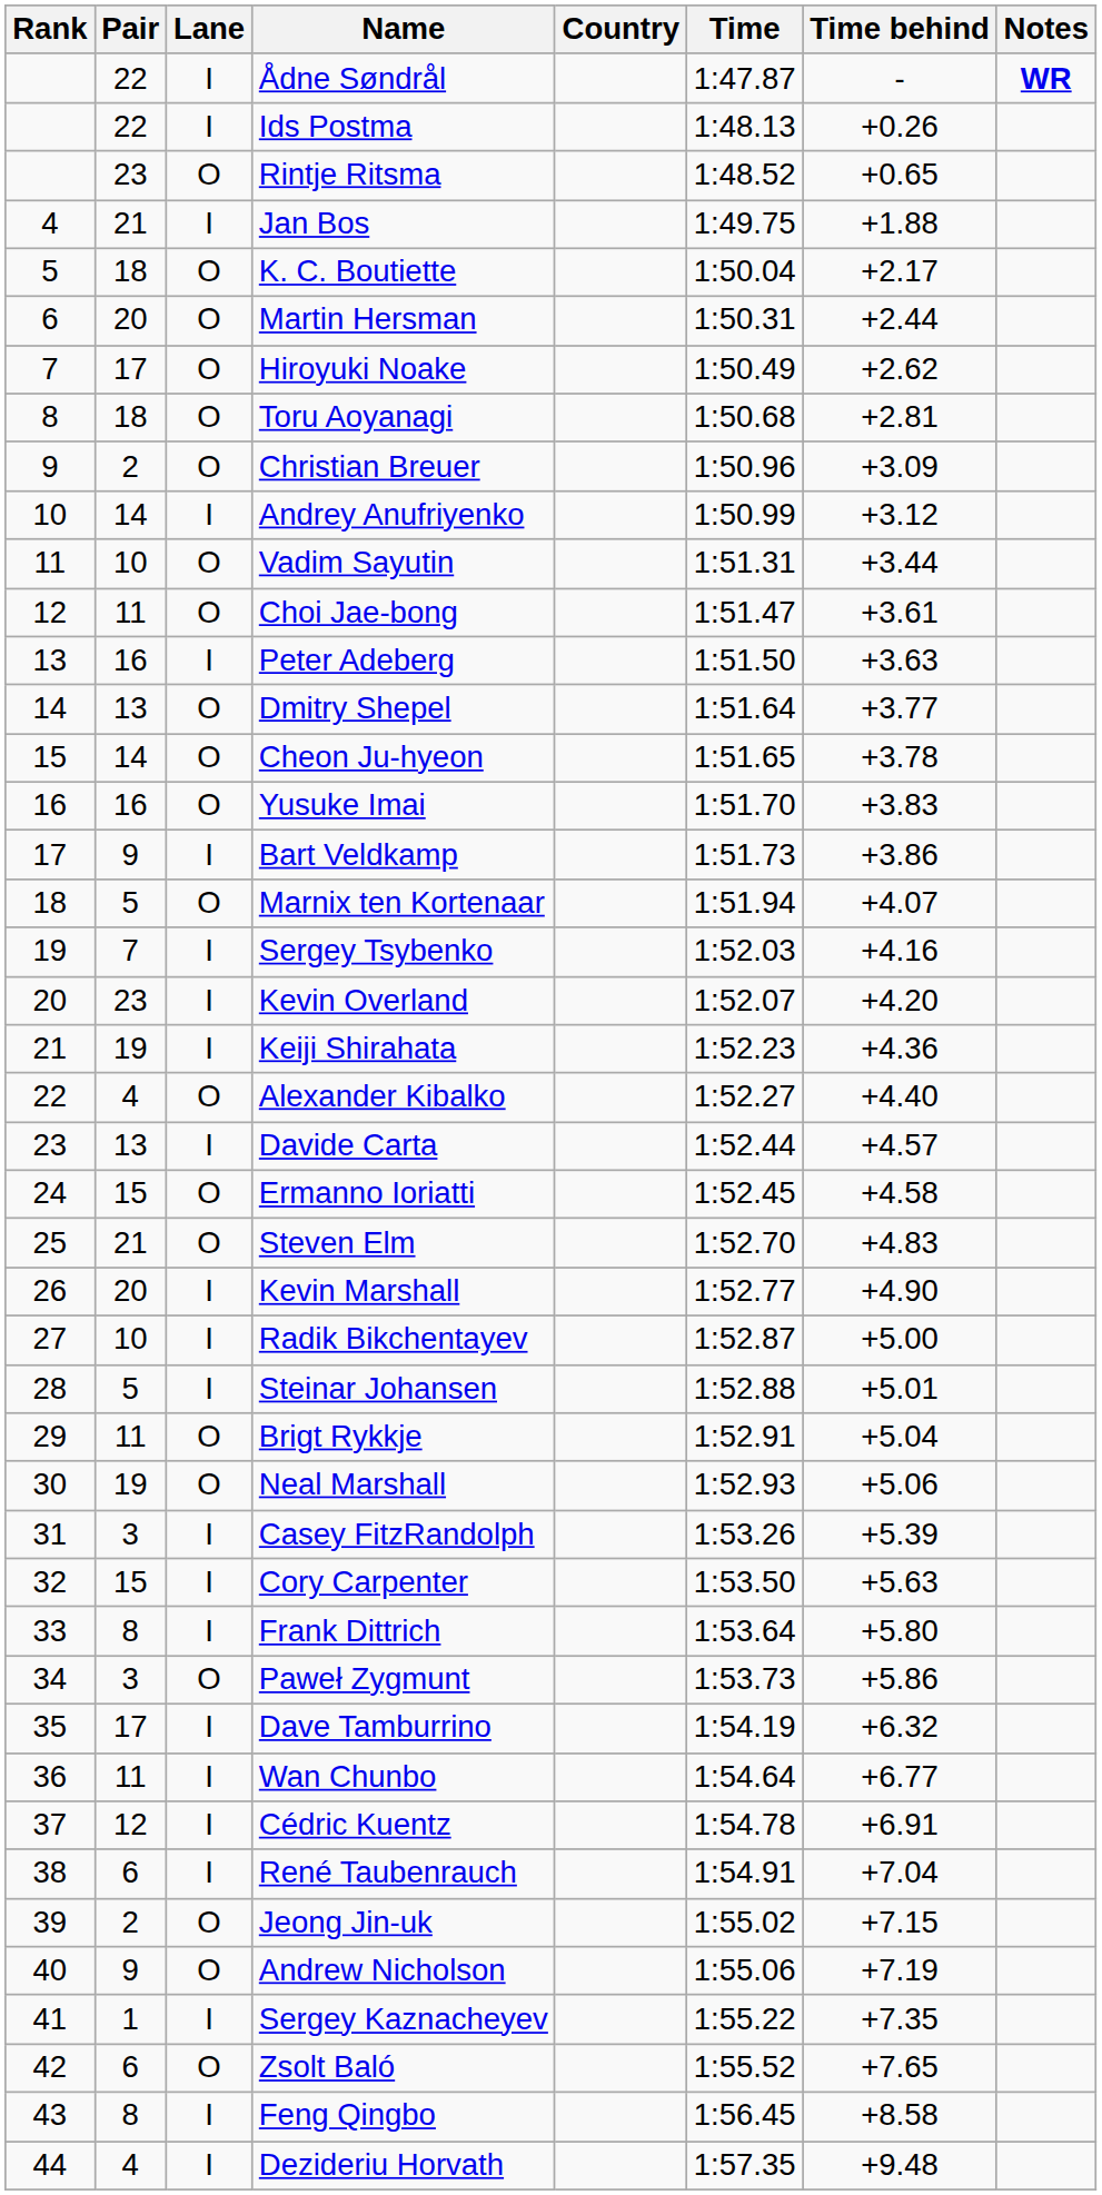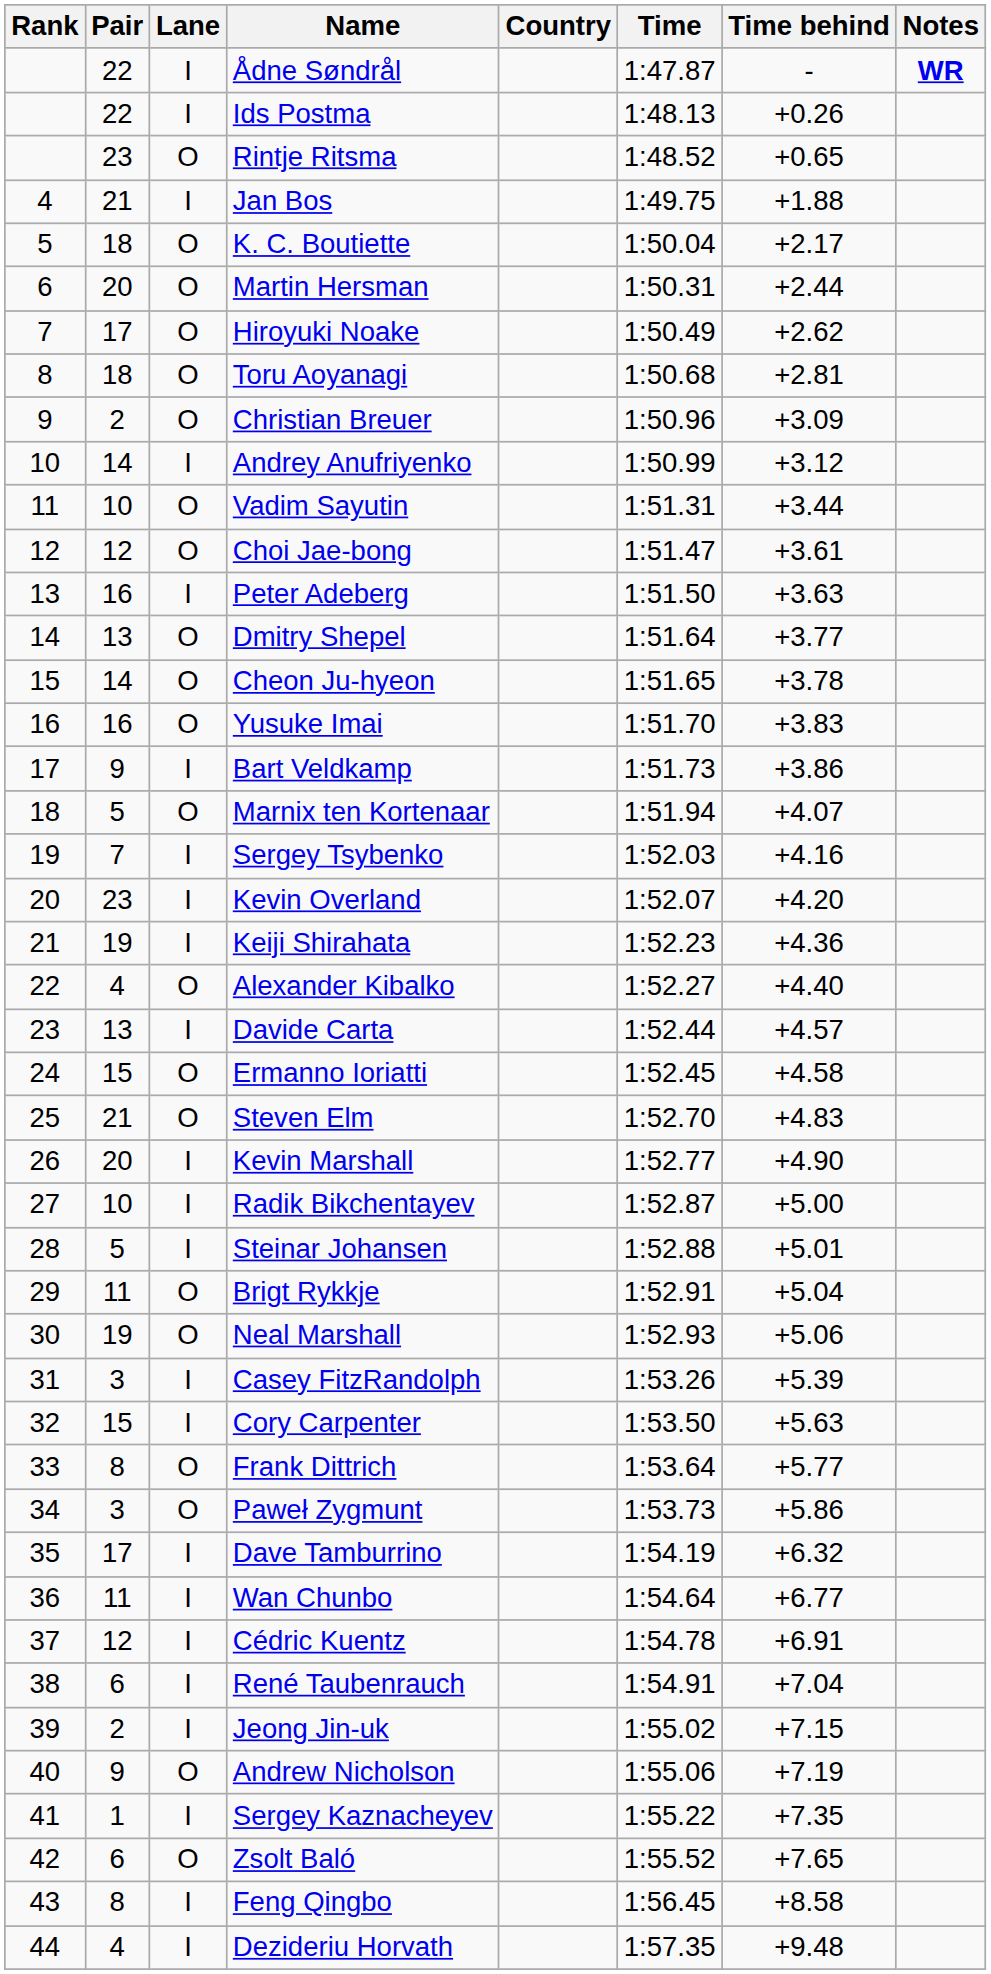 <table class="wikitable sortable" style="text-align:center">
 <tr>
 <th>Rank</th>
 <th>Pair</th>
 <th>Lane</th>
 <th>Name</th>
 <th>Country</th>
 <th>Time</th>
 <th>Time behind</th>
 <th>Notes</th>
 </tr>
 <tr>
 <td></td>
 <td>22</td>
 <td>I</td>
 <td align=left><a href='#'>Ådne Søndrål</a></td>
 <td align=left></td>
 <td>1:47.87</td>
 <td>-</td>
 <td><strong><a href='#'>WR</a></strong></td>
 </tr>
 <tr>
 <td></td>
 <td>22</td>
 <td>I</td>
 <td align=left><a href='#'>Ids Postma</a></td>
 <td align=left></td>
 <td>1:48.13</td>
 <td>+0.26</td>
 <td></td>
 </tr>
 <tr>
 <td></td>
 <td>23</td>
 <td>O</td>
 <td align=left><a href='#'>Rintje Ritsma</a></td>
 <td align=left></td>
 <td>1:48.52</td>
 <td>+0.65</td>
 <td></td>
 </tr>
 <tr>
 <td>4</td>
 <td>21</td>
 <td>I</td>
 <td align=left><a href='#'>Jan Bos</a></td>
 <td align=left></td>
 <td>1:49.75</td>
 <td>+1.88</td>
 <td></td>
 </tr>
 <tr>
 <td>5</td>
 <td>18</td>
 <td>O</td>
 <td align=left><a href='#'>K. C. Boutiette</a></td>
 <td align=left></td>
 <td>1:50.04</td>
 <td>+2.17</td>
 <td></td>
 </tr>
 <tr>
 <td>6</td>
 <td>20</td>
 <td>O</td>
 <td align=left><a href='#'>Martin Hersman</a></td>
 <td align=left></td>
 <td>1:50.31</td>
 <td>+2.44</td>
 <td></td>
 </tr>
 <tr>
 <td>7</td>
 <td>17</td>
 <td>O</td>
 <td align=left><a href='#'>Hiroyuki Noake</a></td>
 <td align=left></td>
 <td>1:50.49</td>
 <td>+2.62</td>
 <td></td>
 </tr>
 <tr>
 <td>8</td>
 <td>18</td>
 <td>O</td>
 <td align=left><a href='#'>Toru Aoyanagi</a></td>
 <td align=left></td>
 <td>1:50.68</td>
 <td>+2.81</td>
 <td></td>
 </tr>
 <tr>
 <td>9</td>
 <td>2</td>
 <td>O</td>
 <td align=left><a href='#'>Christian Breuer</a></td>
 <td align=left></td>
 <td>1:50.96</td>
 <td>+3.09</td>
 <td></td>
 </tr>
 <tr>
 <td>10</td>
 <td>14</td>
 <td>I</td>
 <td align=left><a href='#'>Andrey Anufriyenko</a></td>
 <td align=left></td>
 <td>1:50.99</td>
 <td>+3.12</td>
 <td></td>
 </tr>
 <tr>
 <td>11</td>
 <td>10</td>
 <td>O</td>
 <td align=left><a href='#'>Vadim Sayutin</a></td>
 <td align=left></td>
 <td>1:51.31</td>
 <td>+3.44</td>
 <td></td>
 </tr>
 <tr>
 <td>12</td>
-<td>11</td>
+<td>12</td>
 <td>O</td>
 <td align=left><a href='#'>Choi Jae-bong</a></td>
 <td align=left></td>
 <td>1:51.47</td>
 <td>+3.61</td>
 <td></td>
 </tr>
 <tr>
 <td>13</td>
 <td>16</td>
 <td>I</td>
 <td align=left><a href='#'>Peter Adeberg</a></td>
 <td align=left></td>
 <td>1:51.50</td>
 <td>+3.63</td>
 <td></td>
 </tr>
 <tr>
 <td>14</td>
 <td>13</td>
 <td>O</td>
 <td align=left><a href='#'>Dmitry Shepel</a></td>
 <td align=left></td>
 <td>1:51.64</td>
 <td>+3.77</td>
 <td></td>
 </tr>
 <tr>
 <td>15</td>
 <td>14</td>
 <td>O</td>
 <td align=left><a href='#'>Cheon Ju-hyeon</a></td>
 <td align=left></td>
 <td>1:51.65</td>
 <td>+3.78</td>
 <td></td>
 </tr>
 <tr>
 <td>16</td>
 <td>16</td>
 <td>O</td>
 <td align=left><a href='#'>Yusuke Imai</a></td>
 <td align=left></td>
 <td>1:51.70</td>
 <td>+3.83</td>
 <td></td>
 </tr>
 <tr>
 <td>17</td>
 <td>9</td>
 <td>I</td>
 <td align=left><a href='#'>Bart Veldkamp</a></td>
 <td align=left></td>
 <td>1:51.73</td>
 <td>+3.86</td>
 <td></td>
 </tr>
 <tr>
 <td>18</td>
 <td>5</td>
 <td>O</td>
 <td align=left><a href='#'>Marnix ten Kortenaar</a></td>
 <td align=left></td>
 <td>1:51.94</td>
 <td>+4.07</td>
 <td></td>
 </tr>
 <tr>
 <td>19</td>
 <td>7</td>
 <td>I</td>
 <td align=left><a href='#'>Sergey Tsybenko</a></td>
 <td align=left></td>
 <td>1:52.03</td>
 <td>+4.16</td>
 <td></td>
 </tr>
 <tr>
 <td>20</td>
 <td>23</td>
 <td>I</td>
 <td align=left><a href='#'>Kevin Overland</a></td>
 <td align=left></td>
 <td>1:52.07</td>
 <td>+4.20</td>
 <td></td>
 </tr>
 <tr>
 <td>21</td>
 <td>19</td>
 <td>I</td>
 <td align=left><a href='#'>Keiji Shirahata</a></td>
 <td align=left></td>
 <td>1:52.23</td>
 <td>+4.36</td>
 <td></td>
 </tr>
 <tr>
 <td>22</td>
 <td>4</td>
 <td>O</td>
 <td align=left><a href='#'>Alexander Kibalko</a></td>
 <td align=left></td>
 <td>1:52.27</td>
 <td>+4.40</td>
 <td></td>
 </tr>
 <tr>
 <td>23</td>
 <td>13</td>
 <td>I</td>
 <td align=left><a href='#'>Davide Carta</a></td>
 <td align=left></td>
 <td>1:52.44</td>
 <td>+4.57</td>
 <td></td>
 </tr>
 <tr>
 <td>24</td>
 <td>15</td>
 <td>O</td>
 <td align=left><a href='#'>Ermanno Ioriatti</a></td>
 <td align=left></td>
 <td>1:52.45</td>
 <td>+4.58</td>
 <td></td>
 </tr>
 <tr>
 <td>25</td>
 <td>21</td>
 <td>O</td>
 <td align=left><a href='#'>Steven Elm</a></td>
 <td align=left></td>
 <td>1:52.70</td>
 <td>+4.83</td>
 <td></td>
 </tr>
 <tr>
 <td>26</td>
 <td>20</td>
 <td>I</td>
 <td align=left><a href='#'>Kevin Marshall</a></td>
 <td align=left></td>
 <td>1:52.77</td>
 <td>+4.90</td>
 <td></td>
 </tr>
 <tr>
 <td>27</td>
 <td>10</td>
 <td>I</td>
 <td align=left><a href='#'>Radik Bikchentayev</a></td>
 <td align=left></td>
 <td>1:52.87</td>
 <td>+5.00</td>
 <td></td>
 </tr>
 <tr>
 <td>28</td>
 <td>5</td>
 <td>I</td>
 <td align=left><a href='#'>Steinar Johansen</a></td>
 <td align=left></td>
 <td>1:52.88</td>
 <td>+5.01</td>
 <td></td>
 </tr>
 <tr>
 <td>29</td>
 <td>11</td>
 <td>O</td>
 <td align=left><a href='#'>Brigt Rykkje</a></td>
 <td align=left></td>
 <td>1:52.91</td>
 <td>+5.04</td>
 <td></td>
 </tr>
 <tr>
 <td>30</td>
 <td>19</td>
 <td>O</td>
 <td align=left><a href='#'>Neal Marshall</a></td>
 <td align=left></td>
 <td>1:52.93</td>
 <td>+5.06</td>
 <td></td>
 </tr>
 <tr>
 <td>31</td>
 <td>3</td>
 <td>I</td>
 <td align=left><a href='#'>Casey FitzRandolph</a></td>
 <td align=left></td>
 <td>1:53.26</td>
 <td>+5.39</td>
 <td></td>
 </tr>
 <tr>
 <td>32</td>
 <td>15</td>
 <td>I</td>
 <td align=left><a href='#'>Cory Carpenter</a></td>
 <td align=left></td>
 <td>1:53.50</td>
 <td>+5.63</td>
 <td></td>
 </tr>
 <tr>
 <td>33</td>
 <td>8</td>
-<td>I</td>
+<td>O</td>
 <td align=left><a href='#'>Frank Dittrich</a></td>
 <td align=left></td>
 <td>1:53.64</td>
-<td>+5.80</td>
+<td>+5.77</td>
 <td></td>
 </tr>
 <tr>
 <td>34</td>
 <td>3</td>
 <td>O</td>
 <td align=left><a href='#'>Paweł Zygmunt</a></td>
 <td align=left></td>
 <td>1:53.73</td>
 <td>+5.86</td>
 <td></td>
 </tr>
 <tr>
 <td>35</td>
 <td>17</td>
 <td>I</td>
 <td align=left><a href='#'>Dave Tamburrino</a></td>
 <td align=left></td>
 <td>1:54.19</td>
 <td>+6.32</td>
 <td></td>
 </tr>
 <tr>
 <td>36</td>
 <td>11</td>
 <td>I</td>
 <td align=left><a href='#'>Wan Chunbo</a></td>
 <td align=left></td>
 <td>1:54.64</td>
 <td>+6.77</td>
 <td></td>
 </tr>
 <tr>
 <td>37</td>
 <td>12</td>
 <td>I</td>
 <td align=left><a href='#'>Cédric Kuentz</a></td>
 <td align=left></td>
 <td>1:54.78</td>
 <td>+6.91</td>
 <td></td>
 </tr>
 <tr>
 <td>38</td>
 <td>6</td>
 <td>I</td>
 <td align=left><a href='#'>René Taubenrauch</a></td>
 <td align=left></td>
 <td>1:54.91</td>
 <td>+7.04</td>
 <td></td>
 </tr>
 <tr>
 <td>39</td>
 <td>2</td>
-<td>O</td>
+<td>I</td>
 <td align=left><a href='#'>Jeong Jin-uk</a></td>
 <td align=left></td>
 <td>1:55.02</td>
 <td>+7.15</td>
 <td></td>
 </tr>
 <tr>
 <td>40</td>
 <td>9</td>
 <td>O</td>
 <td align=left><a href='#'>Andrew Nicholson</a></td>
 <td align=left></td>
 <td>1:55.06</td>
 <td>+7.19</td>
 <td></td>
 </tr>
 <tr>
 <td>41</td>
 <td>1</td>
 <td>I</td>
 <td align=left><a href='#'>Sergey Kaznacheyev</a></td>
 <td align=left></td>
 <td>1:55.22</td>
 <td>+7.35</td>
 <td></td>
 </tr>
 <tr>
 <td>42</td>
 <td>6</td>
 <td>O</td>
 <td align=left><a href='#'>Zsolt Baló</a></td>
 <td align=left></td>
 <td>1:55.52</td>
 <td>+7.65</td>
 <td></td>
 </tr>
 <tr>
 <td>43</td>
 <td>8</td>
 <td>I</td>
 <td align=left><a href='#'>Feng Qingbo</a></td>
 <td align=left></td>
 <td>1:56.45</td>
 <td>+8.58</td>
 <td></td>
 </tr>
 <tr>
 <td>44</td>
 <td>4</td>
 <td>I</td>
 <td align=left><a href='#'>Dezideriu Horvath</a></td>
 <td align=left></td>
 <td>1:57.35</td>
 <td>+9.48</td>
 <td></td>
 </tr>
 </table>
